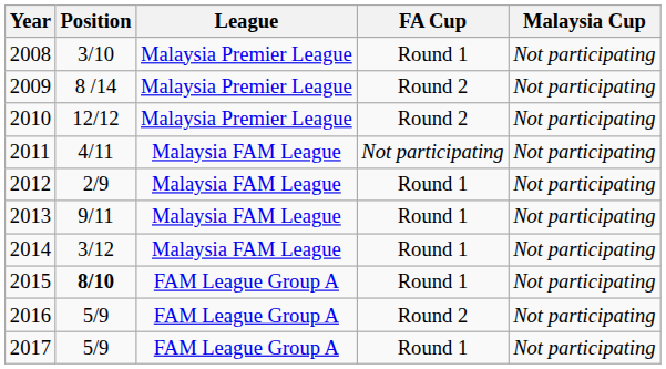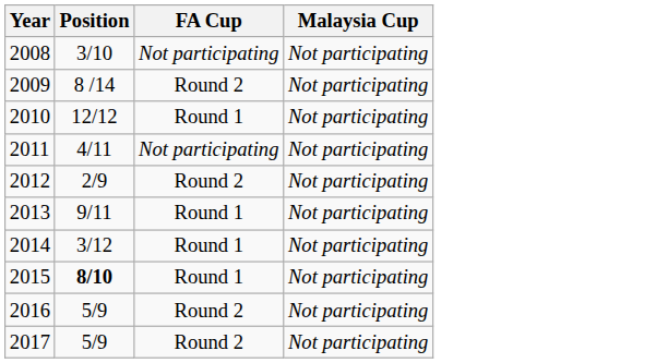 <table class="wikitable float-right">
 <tr>
 <th>Year</th>
 <th>Position</th>
-<th>League</th>
 <th>FA Cup</th>
 <th>Malaysia Cup</th>
 </tr>
 <tr>
 <td>2008</td>
 <td valign="middle" align="center">3/10</td>
-<td valign="middle" align="center"><a href='#'>Malaysia Premier League</a></td>
-<td valign="middle" align="center">Round 1</td>
+<td valign="middle" align="center"><em>Not participating</em></td>
 <td valign="middle" align="center"><em>Not participating</em></td>
 </tr>
 <tr>
 <td>2009</td>
 <td valign="middle" align="center">8 /14</td>
-<td valign="middle" align="center"><a href='#'>Malaysia Premier League</a></td>
 <td valign="middle" align="center">Round 2</td>
 <td valign="middle" align="center"><em>Not participating</em></td>
 </tr>
 <tr>
 <td>2010</td>
 <td valign="middle" align="center">12/12</td>
-<td valign="middle" align="center"><a href='#'>Malaysia Premier League</a></td>
-<td valign="middle" align="center">Round 2</td>
+<td valign="middle" align="center">Round 1</td>
 <td valign="middle" align="center"><em>Not participating</em></td>
 </tr>
 <tr>
 <td>2011</td>
 <td valign="middle" align="center">4/11</td>
-<td valign="middle" align="center"><a href='#'>Malaysia FAM League</a></td>
 <td valign="middle" align="center"><em>Not participating</em></td>
 <td valign="middle" align="center"><em>Not participating</em></td>
 </tr>
 <tr>
 <td>2012</td>
 <td valign="middle" align="center">2/9</td>
-<td valign="middle" align="center"><a href='#'>Malaysia FAM League</a></td>
-<td valign="middle" align="center">Round 1</td>
+<td valign="middle" align="center">Round 2</td>
 <td valign="middle" align="center"><em>Not participating</em></td>
 </tr>
 <tr>
 <td>2013</td>
 <td valign="middle" align="center">9/11</td>
-<td valign="middle" align="center"><a href='#'>Malaysia FAM League</a></td>
 <td valign="middle" align="center">Round 1</td>
 <td valign="middle" align="center"><em>Not participating</em></td>
 </tr>
 <tr>
 <td>2014</td>
 <td valign="middle" align="center">3/12</td>
-<td valign="middle" align="center"><a href='#'>Malaysia FAM League</a></td>
 <td valign="middle" align="center">Round 1</td>
 <td valign="middle" align="center"><em>Not participating</em></td>
 </tr>
 <tr>
 <td>2015</td>
 <td valign="middle" align="center"><strong>8/10</strong></td>
-<td valign="middle" align="center"><a href='#'>FAM League Group A</a></td>
 <td valign="middle" align="center">Round 1</td>
 <td valign="middle" align="center"><em>Not participating</em></td>
 </tr>
 <tr>
 <td>2016</td>
 <td valign="middle" align="center">5/9</td>
-<td valign="middle" align="center"><a href='#'>FAM League Group A</a></td>
 <td valign="middle" align="center">Round 2</td>
 <td valign="middle" align="center"><em>Not participating</em></td>
 </tr>
 <tr>
 <td>2017</td>
 <td valign="middle" align="center">5/9</td>
-<td valign="middle" align="center"><a href='#'>FAM League Group A</a></td>
-<td valign="middle" align="center">Round 1</td>
+<td valign="middle" align="center">Round 2</td>
 <td valign="middle" align="center"><em>Not participating</em></td>
 </tr>
 </table>
